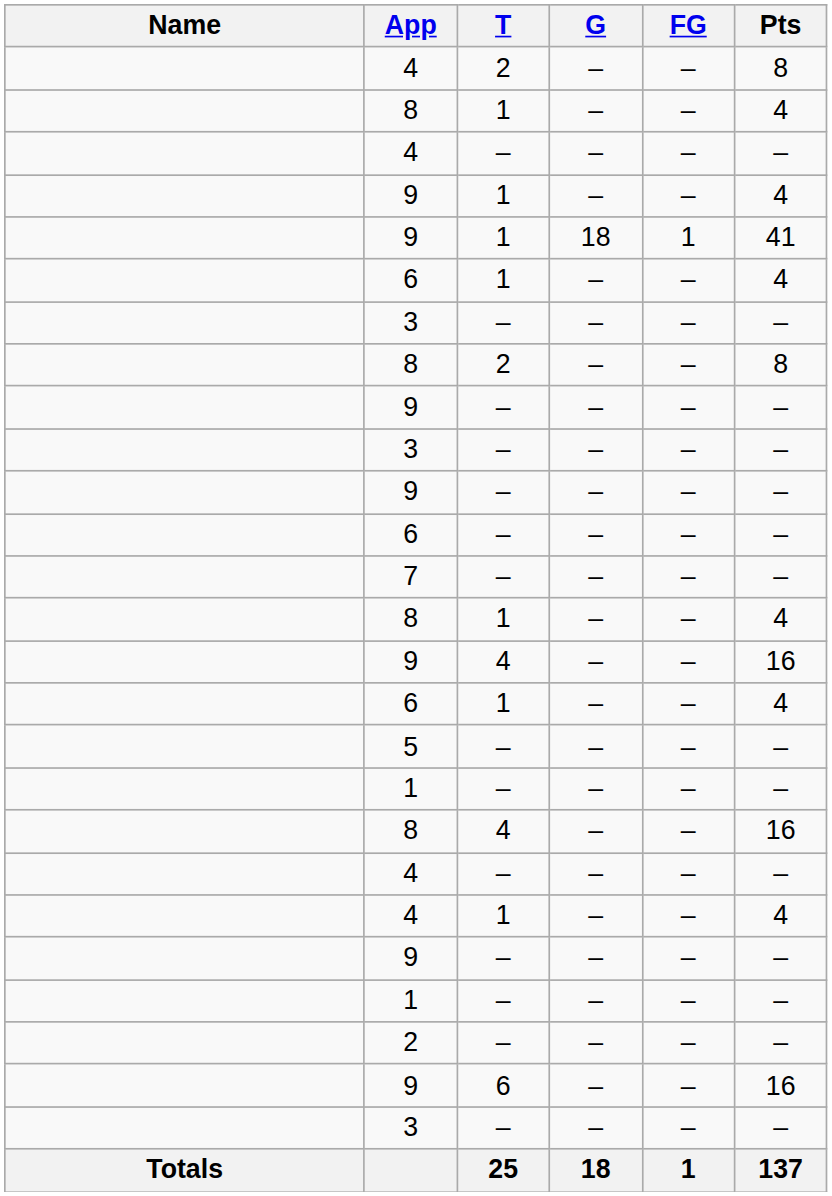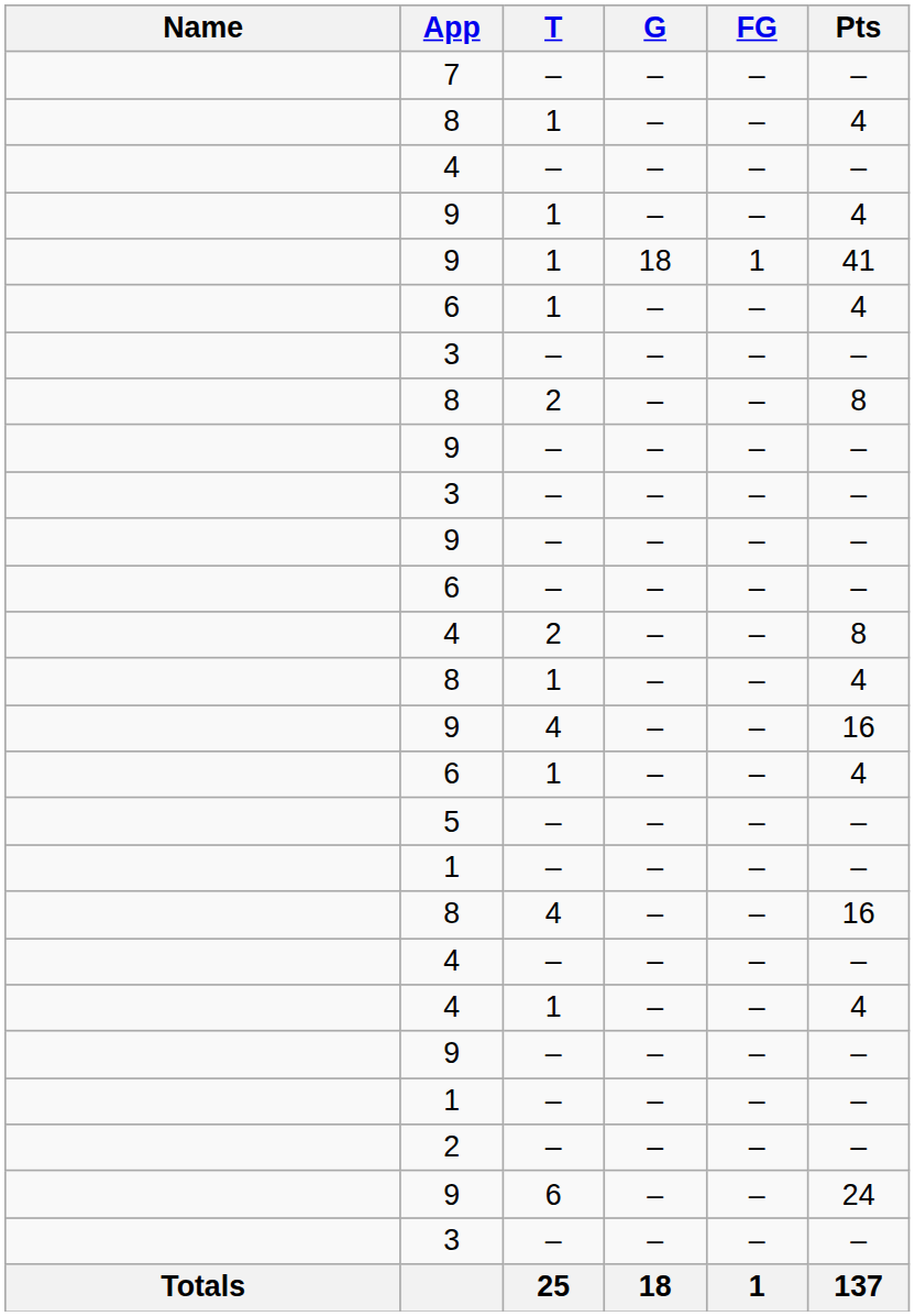 <table class="wikitable sortable" style="text-align: center;">
 <tr>
 <th style="width:13em">Name</th>
 <th style="width:3em"><a href='#'>App</a></th>
 <th style="width:3em"><a href='#'>T</a></th>
 <th style="width:3em"><a href='#'>G</a></th>
 <th style="width:3em"><a href='#'>FG</a></th>
 <th style="width:3em">Pts</th>
 </tr>
 <tr>
 <td style="text-align:left;"></td>
-<td>4</td>
-<td>2</td>
+<td>7</td>
 <td>–</td>
 <td>–</td>
-<td>8</td>
+<td>–</td>
+<td>–</td>
 </tr>
 <tr>
 <td style="text-align:left;"></td>
 <td>8</td>
 <td>1</td>
 <td>–</td>
 <td>–</td>
 <td>4</td>
 </tr>
 <tr>
 <td style="text-align:left;"></td>
 <td>4</td>
 <td>–</td>
 <td>–</td>
 <td>–</td>
 <td>–</td>
 </tr>
 <tr>
 <td style="text-align:left;"></td>
 <td>9</td>
 <td>1</td>
 <td>–</td>
 <td>–</td>
 <td>4</td>
 </tr>
 <tr>
 <td style="text-align:left;"></td>
 <td>9</td>
 <td>1</td>
 <td>18</td>
 <td>1</td>
 <td>41</td>
 </tr>
 <tr>
 <td style="text-align:left;"></td>
 <td>6</td>
 <td>1</td>
 <td>–</td>
 <td>–</td>
 <td>4</td>
 </tr>
 <tr>
 <td style="text-align:left;"></td>
 <td>3</td>
 <td>–</td>
 <td>–</td>
 <td>–</td>
 <td>–</td>
 </tr>
 <tr>
 <td style="text-align:left;"></td>
 <td>8</td>
 <td>2</td>
 <td>–</td>
 <td>–</td>
 <td>8</td>
 </tr>
 <tr>
 <td style="text-align:left;"></td>
 <td>9</td>
 <td>–</td>
 <td>–</td>
 <td>–</td>
 <td>–</td>
 </tr>
 <tr>
 <td style="text-align:left;"></td>
 <td>3</td>
 <td>–</td>
 <td>–</td>
 <td>–</td>
 <td>–</td>
 </tr>
 <tr>
 <td style="text-align:left;"></td>
 <td>9</td>
 <td>–</td>
 <td>–</td>
 <td>–</td>
 <td>–</td>
 </tr>
 <tr>
 <td style="text-align:left;"></td>
 <td>6</td>
 <td>–</td>
 <td>–</td>
 <td>–</td>
 <td>–</td>
 </tr>
 <tr>
 <td style="text-align:left;"></td>
-<td>7</td>
+<td>4</td>
+<td>2</td>
 <td>–</td>
 <td>–</td>
-<td>–</td>
-<td>–</td>
+<td>8</td>
 </tr>
 <tr>
 <td style="text-align:left;"></td>
 <td>8</td>
 <td>1</td>
 <td>–</td>
 <td>–</td>
 <td>4</td>
 </tr>
 <tr>
 <td style="text-align:left;"></td>
 <td>9</td>
 <td>4</td>
 <td>–</td>
 <td>–</td>
 <td>16</td>
 </tr>
 <tr>
 <td style="text-align:left;"></td>
 <td>6</td>
 <td>1</td>
 <td>–</td>
 <td>–</td>
 <td>4</td>
 </tr>
 <tr>
 <td style="text-align:left;"></td>
 <td>5</td>
 <td>–</td>
 <td>–</td>
 <td>–</td>
 <td>–</td>
 </tr>
 <tr>
 <td style="text-align:left;"></td>
 <td>1</td>
 <td>–</td>
 <td>–</td>
 <td>–</td>
 <td>–</td>
 </tr>
 <tr>
 <td style="text-align:left;"></td>
 <td>8</td>
 <td>4</td>
 <td>–</td>
 <td>–</td>
 <td>16</td>
 </tr>
 <tr>
 <td style="text-align:left;"></td>
 <td>4</td>
 <td>–</td>
 <td>–</td>
 <td>–</td>
 <td>–</td>
 </tr>
 <tr>
 <td style="text-align:left;"></td>
 <td>4</td>
 <td>1</td>
 <td>–</td>
 <td>–</td>
 <td>4</td>
 </tr>
 <tr>
 <td style="text-align:left;"></td>
 <td>9</td>
 <td>–</td>
 <td>–</td>
 <td>–</td>
 <td>–</td>
 </tr>
 <tr>
 <td style="text-align:left;"></td>
 <td>1</td>
 <td>–</td>
 <td>–</td>
 <td>–</td>
 <td>–</td>
 </tr>
 <tr>
 <td style="text-align:left;"></td>
 <td>2</td>
 <td>–</td>
 <td>–</td>
 <td>–</td>
 <td>–</td>
 </tr>
 <tr>
 <td style="text-align:left;"></td>
 <td>9</td>
 <td>6</td>
 <td>–</td>
 <td>–</td>
-<td>16</td>
+<td>24</td>
 </tr>
 <tr>
 <td style="text-align:left;"></td>
 <td>3</td>
 <td>–</td>
 <td>–</td>
 <td>–</td>
 <td>–</td>
 </tr>
 <tr class="sortbottom">
 <th>Totals</th>
 <th></th>
 <th>25</th>
 <th>18</th>
 <th>1</th>
 <th>137</th>
 </tr>
 </table>
